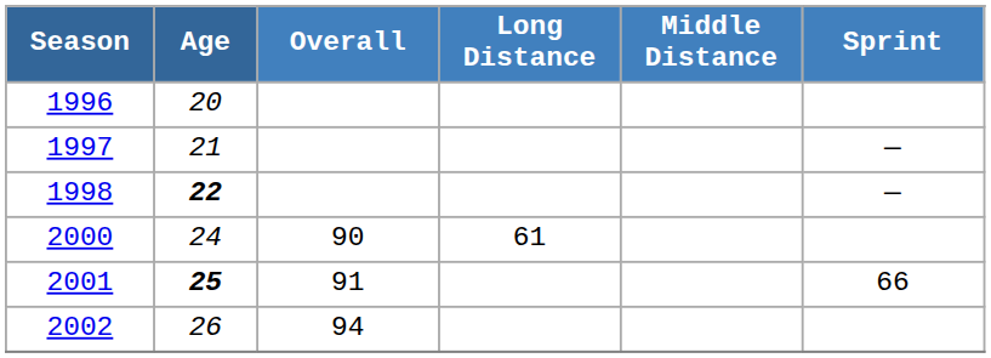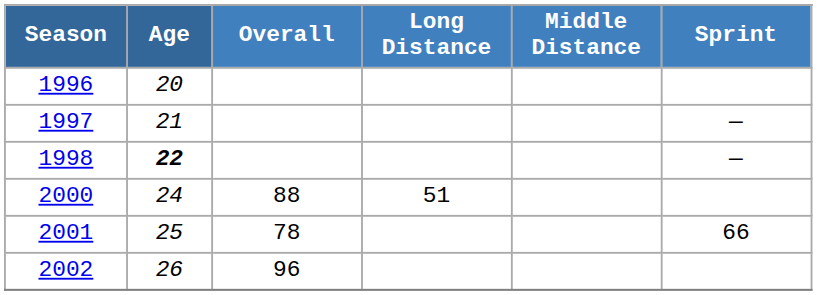 <table class="wikitable" style="font-size:95%; text-align:center; border:grey solid 1px; border-collapse:collapse; background:#ffffff;">
 <tr>
 <th style="background-color:#369; color:white; width:60px;" rowspan="2"> Season </th>
 <th style="background-color:#369; color:white; width:40px;" rowspan="2"> Age </th>
 </tr>
 <tr>
 <th style="background-color:#4180be; color:white; width:75px;">Overall</th>
 <th style="background-color:#4180be; color:white; width:75px;">Long Distance</th>
 <th style="background-color:#4180be; color:white; width:75px;">Middle Distance</th>
 <th style="background-color:#4180be; color:white; width:75px;">Sprint</th>
 </tr>
 <tr>
 <td><a href='#'>1996</a></td>
 <td><em>20</em></td>
 <td></td>
 <td></td>
 <td></td>
 <td></td>
 </tr>
 <tr>
 <td><a href='#'>1997</a></td>
 <td><em>21</em></td>
 <td></td>
 <td></td>
 <td></td>
 <td>—</td>
 </tr>
 <tr>
 <td><a href='#'>1998</a></td>
 <td><strong><em>22</em></strong></td>
 <td></td>
 <td></td>
 <td></td>
 <td>—</td>
 </tr>
 <tr>
 <td><a href='#'>2000</a></td>
 <td><em>24</em></td>
-<td>90</td>
-<td>61</td>
+<td>88</td>
+<td>51</td>
 <td></td>
 <td></td>
 </tr>
 <tr>
 <td><a href='#'>2001</a></td>
-<td><strong><em>25</em></strong></td>
-<td>91</td>
+<td><em>25</em></td>
+<td>78</td>
 <td></td>
 <td></td>
 <td>66</td>
 </tr>
 <tr>
 <td><a href='#'>2002</a></td>
 <td><em>26</em></td>
-<td>94</td>
+<td>96</td>
 <td></td>
 <td></td>
 <td></td>
 </tr>
 <tr>
 </tr>
 </table>
